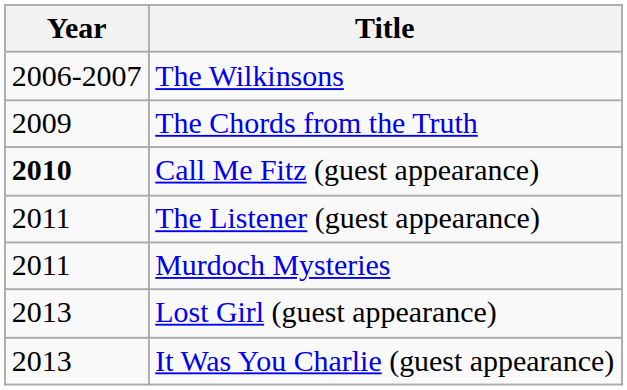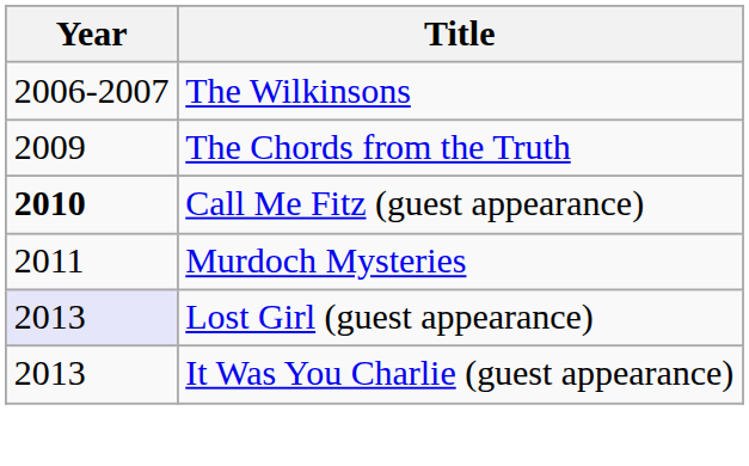 <table class="wikitable">
 <tr>
 <th>Year</th>
 <th>Title</th>
 </tr>
 <tr>
 <td>2006-2007</td>
 <td><a href='#'>The Wilkinsons</a></td>
 </tr>
 <tr>
 <td>2009</td>
 <td><a href='#'>The Chords from the Truth</a></td>
 </tr>
 <tr>
 <td><strong>2010</strong></td>
 <td><a href='#'>Call Me Fitz</a> (guest appearance)</td>
 </tr>
 <tr>
 <td>2011</td>
-<td><a href='#'>The Listener</a> (guest appearance)</td>
-</tr>
-<tr>
-<td>2011</td>
 <td><a href='#'>Murdoch Mysteries</a></td>
 </tr>
 <tr>
-<td>2013</td>
+<td style="background: lavender;">2013</td>
 <td><a href='#'>Lost Girl</a> (guest appearance)</td>
 </tr>
 <tr>
 <td>2013</td>
 <td><a href='#'>It Was You Charlie</a> (guest appearance)</td>
 </tr>
 </table>
